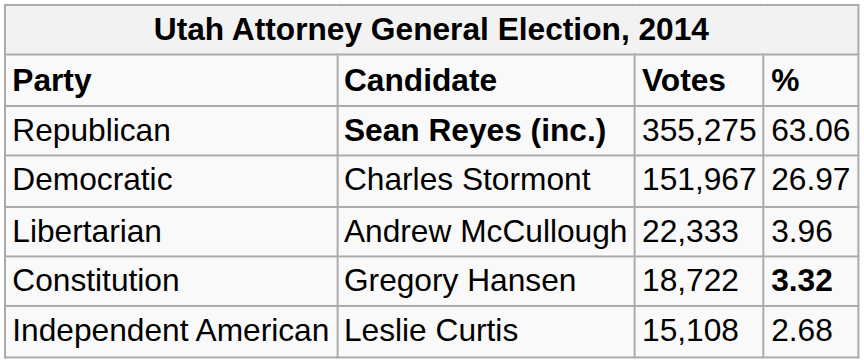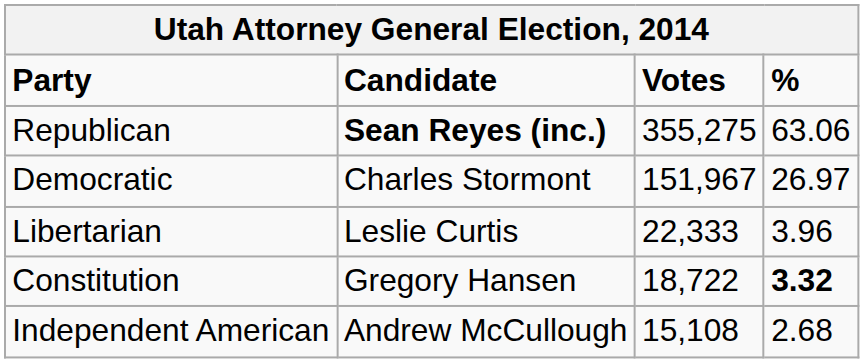 <table class="wikitable">
 <tr>
 <th colspan="4">Utah Attorney General Election, 2014</th>
 </tr>
 <tr>
 <td><strong>Party</strong></td>
 <td><strong>Candidate</strong></td>
 <td><strong>Votes</strong></td>
 <td><strong>%</strong></td>
 </tr>
 <tr>
 <td>Republican</td>
 <td><strong>Sean Reyes (inc.)</strong></td>
 <td>355,275</td>
 <td>63.06</td>
 </tr>
 <tr>
 <td>Democratic</td>
 <td>Charles Stormont</td>
 <td>151,967</td>
 <td>26.97</td>
 </tr>
 <tr>
 <td>Libertarian</td>
-<td>Andrew McCullough</td>
+<td>Leslie Curtis</td>
 <td>22,333</td>
 <td>3.96</td>
 </tr>
 <tr>
 <td>Constitution</td>
 <td>Gregory Hansen</td>
 <td>18,722</td>
 <td><strong>3.32</strong></td>
 </tr>
 <tr>
 <td>Independent American</td>
-<td>Leslie Curtis</td>
+<td>Andrew McCullough</td>
 <td>15,108</td>
 <td>2.68</td>
 </tr>
 </table>
